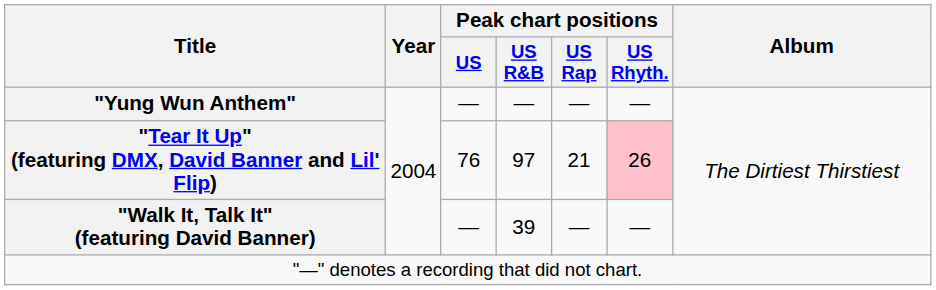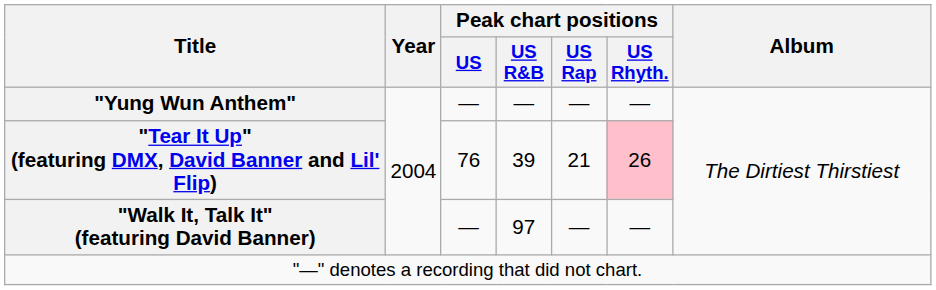 <table class="wikitable plainrowheaders" style="text-align:center;">
 <tr>
 <th scope="col" rowspan="2" style="width:18em;">Title</th>
 <th scope="col" rowspan="2" style="width:1em;">Year</th>
 <th scope="col" colspan="4">Peak chart positions</th>
 <th scope="col" rowspan="2" style="width:12em;">Album</th>
 </tr>
 <tr>
 <th scope="col" style="width:2.5em;font-size:90%;"><a href='#'>US</a><br></th>
 <th scope="col" style="width:2.5em;font-size:90%;"><a href='#'>US<br>R&B</a><br></th>
 <th scope="col" style="width:2.5em;font-size:90%;"><a href='#'>US<br>Rap</a><br></th>
 <th scope="col" style="width:2.5em;font-size:90%;"><a href='#'>US<br>Rhyth.</a><br></th>
 </tr>
 <tr>
 <th scope="row">"Yung Wun Anthem"</th>
 <td rowspan="3">2004</td>
 <td>—</td>
 <td>—</td>
 <td>—</td>
 <td>—</td>
 <td rowspan="3"><em>The Dirtiest Thirstiest</em></td>
 </tr>
 <tr>
 <th scope="row">"<a href='#'>Tear It Up</a>"<br><span>(featuring <a href='#'>DMX</a>, <a href='#'>David Banner</a> and <a href='#'>Lil' Flip</a>)</span></th>
 <td>76</td>
-<td>97</td>
+<td>39</td>
 <td>21</td>
 <td style="background: pink;">26</td>
 </tr>
 <tr>
 <th scope="row">"Walk It, Talk It"<br><span>(featuring David Banner)</span></th>
 <td>—</td>
-<td>39</td>
+<td>97</td>
 <td>—</td>
 <td>—</td>
 </tr>
 <tr>
 <td colspan="14" style="font-size:90%">"—" denotes a recording that did not chart.</td>
 </tr>
 </table>
